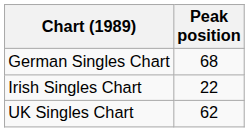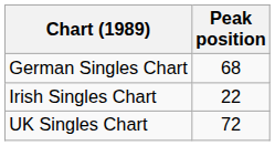 <table class="wikitable sortable">
 <tr>
 <th>Chart (1989)</th>
 <th>Peak<br>position</th>
 </tr>
 <tr>
 <td align="left">German Singles Chart</td>
 <td style="text-align:center;">68</td>
 </tr>
 <tr>
 <td align="left">Irish Singles Chart</td>
 <td style="text-align:center;">22</td>
 </tr>
 <tr>
 <td align="left">UK Singles Chart</td>
-<td style="text-align:center;">62</td>
+<td style="text-align:center;">72</td>
 </tr>
 </table>
